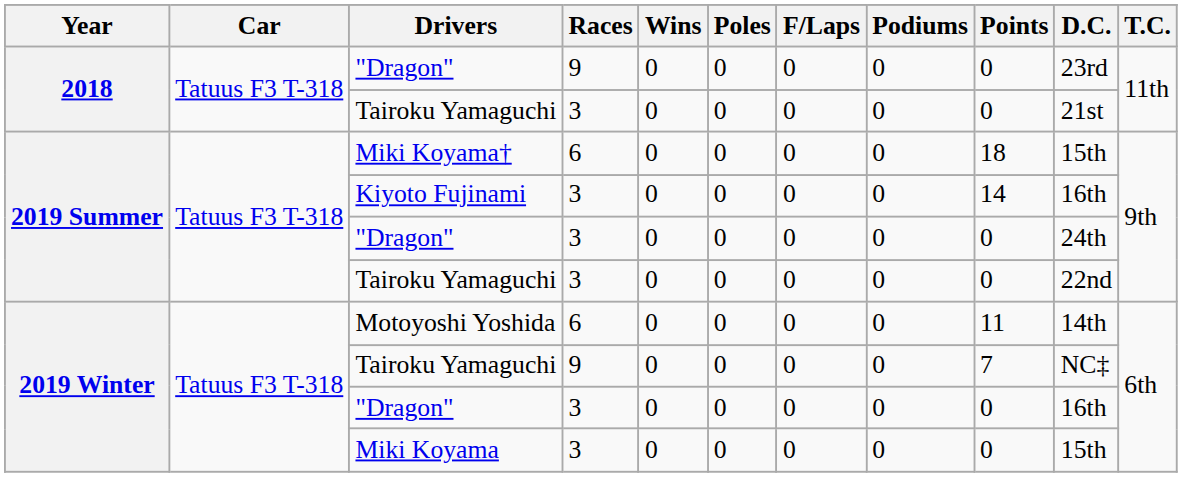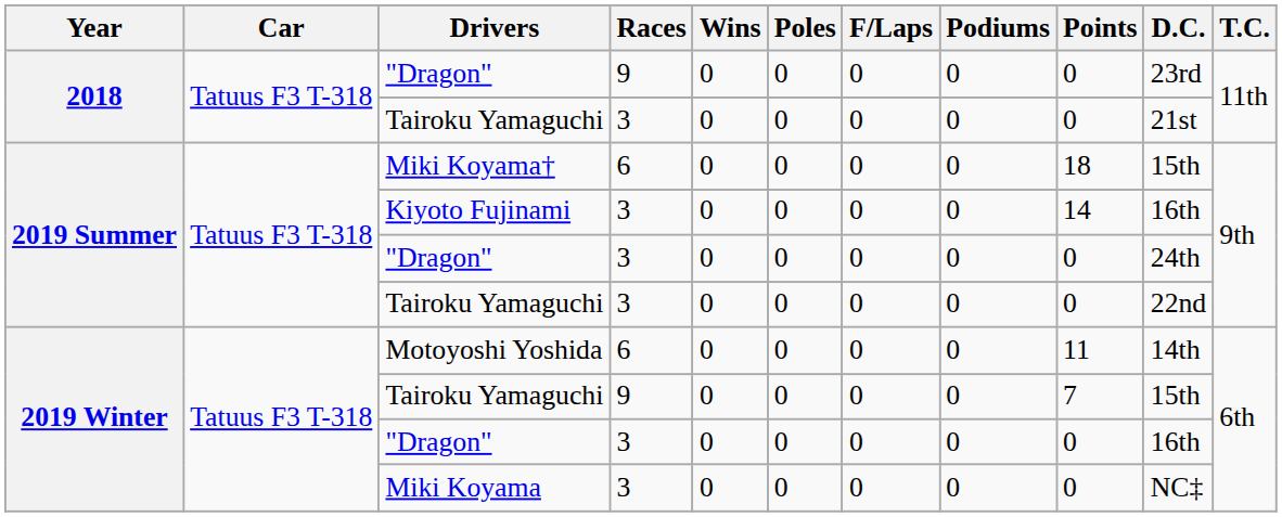 <table class="wikitable" style="font-size:85%">
 <tr>
 <th>Year</th>
 <th>Car</th>
 <th>Drivers</th>
 <th>Races</th>
 <th>Wins</th>
 <th>Poles</th>
 <th>F/Laps</th>
 <th>Podiums</th>
 <th>Points</th>
 <th>D.C.</th>
 <th>T.C.</th>
 </tr>
 <tr>
 <th rowspan="2"><a href='#'>2018</a></th>
 <td rowspan="2"><a href='#'>Tatuus F3 T-318</a></td>
 <td> <a href='#'>"Dragon"</a></td>
 <td>9</td>
 <td>0</td>
 <td>0</td>
 <td>0</td>
 <td>0</td>
 <td>0</td>
 <td>23rd</td>
 <td rowspan="2">11th</td>
 </tr>
 <tr>
 <td> Tairoku Yamaguchi</td>
 <td>3</td>
 <td>0</td>
 <td>0</td>
 <td>0</td>
 <td>0</td>
 <td>0</td>
 <td>21st</td>
 </tr>
 <tr>
 <th rowspan="4"><a href='#'>2019 Summer</a></th>
 <td rowspan="4"><a href='#'>Tatuus F3 T-318</a></td>
 <td> <a href='#'>Miki Koyama†</a></td>
 <td>6</td>
 <td>0</td>
 <td>0</td>
 <td>0</td>
 <td>0</td>
 <td>18</td>
 <td>15th</td>
 <td rowspan="4">9th</td>
 </tr>
 <tr>
 <td> <a href='#'>Kiyoto Fujinami</a></td>
 <td>3</td>
 <td>0</td>
 <td>0</td>
 <td>0</td>
 <td>0</td>
 <td>14</td>
 <td>16th</td>
 </tr>
 <tr>
 <td> <a href='#'>"Dragon"</a></td>
 <td>3</td>
 <td>0</td>
 <td>0</td>
 <td>0</td>
 <td>0</td>
 <td>0</td>
 <td>24th</td>
 </tr>
 <tr>
 <td> Tairoku Yamaguchi</td>
 <td>3</td>
 <td>0</td>
 <td>0</td>
 <td>0</td>
 <td>0</td>
 <td>0</td>
 <td>22nd</td>
 </tr>
 <tr>
 <th rowspan="4"><a href='#'>2019 Winter</a></th>
 <td rowspan="4"><a href='#'>Tatuus F3 T-318</a></td>
 <td> Motoyoshi Yoshida</td>
 <td>6</td>
 <td>0</td>
 <td>0</td>
 <td>0</td>
 <td>0</td>
 <td>11</td>
 <td>14th</td>
 <td rowspan="4">6th</td>
 </tr>
 <tr>
 <td> Tairoku Yamaguchi</td>
 <td>9</td>
 <td>0</td>
 <td>0</td>
 <td>0</td>
 <td>0</td>
 <td>7</td>
-<td>NC‡</td>
+<td>15th</td>
 </tr>
 <tr>
 <td> <a href='#'>"Dragon"</a></td>
 <td>3</td>
 <td>0</td>
 <td>0</td>
 <td>0</td>
 <td>0</td>
 <td>0</td>
 <td>16th</td>
 </tr>
 <tr>
 <td> <a href='#'>Miki Koyama</a></td>
 <td>3</td>
 <td>0</td>
 <td>0</td>
 <td>0</td>
 <td>0</td>
 <td>0</td>
-<td>15th</td>
+<td>NC‡</td>
 </tr>
 </table>
